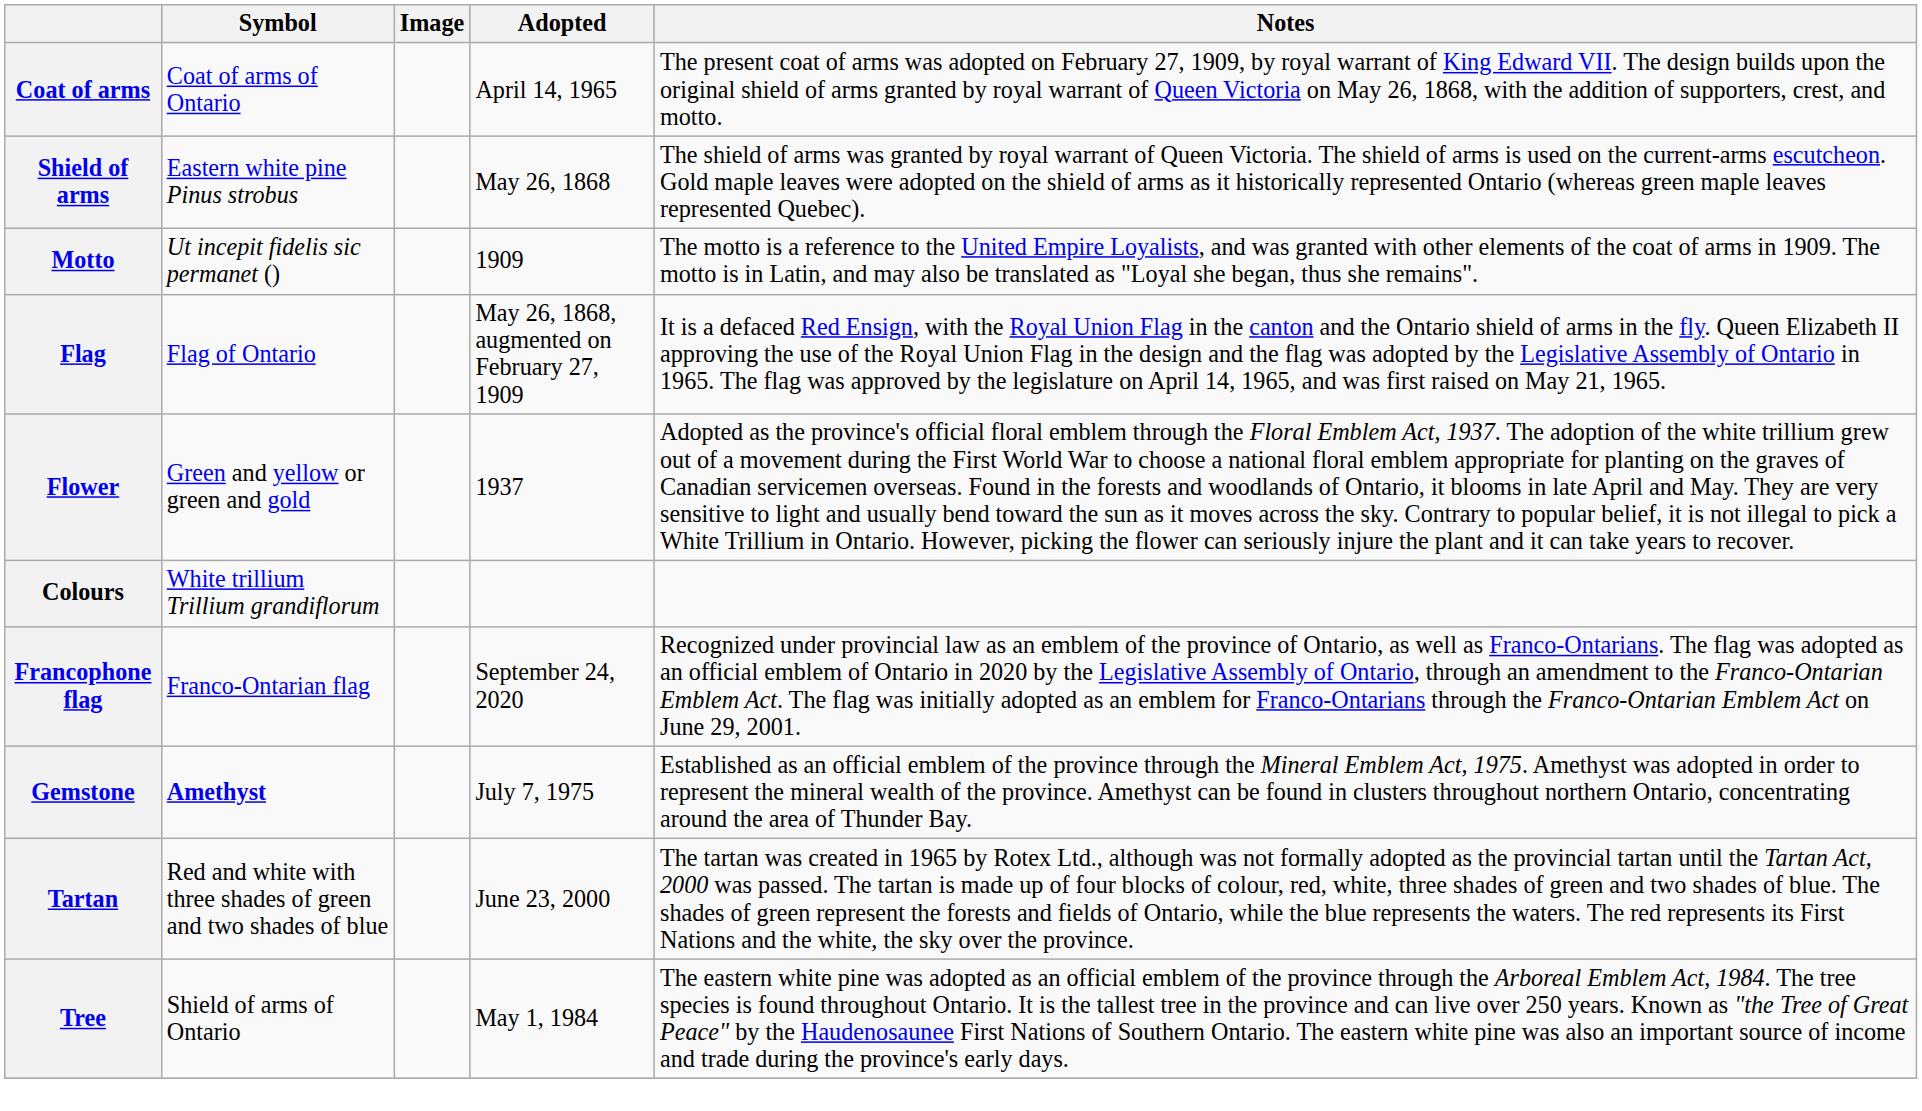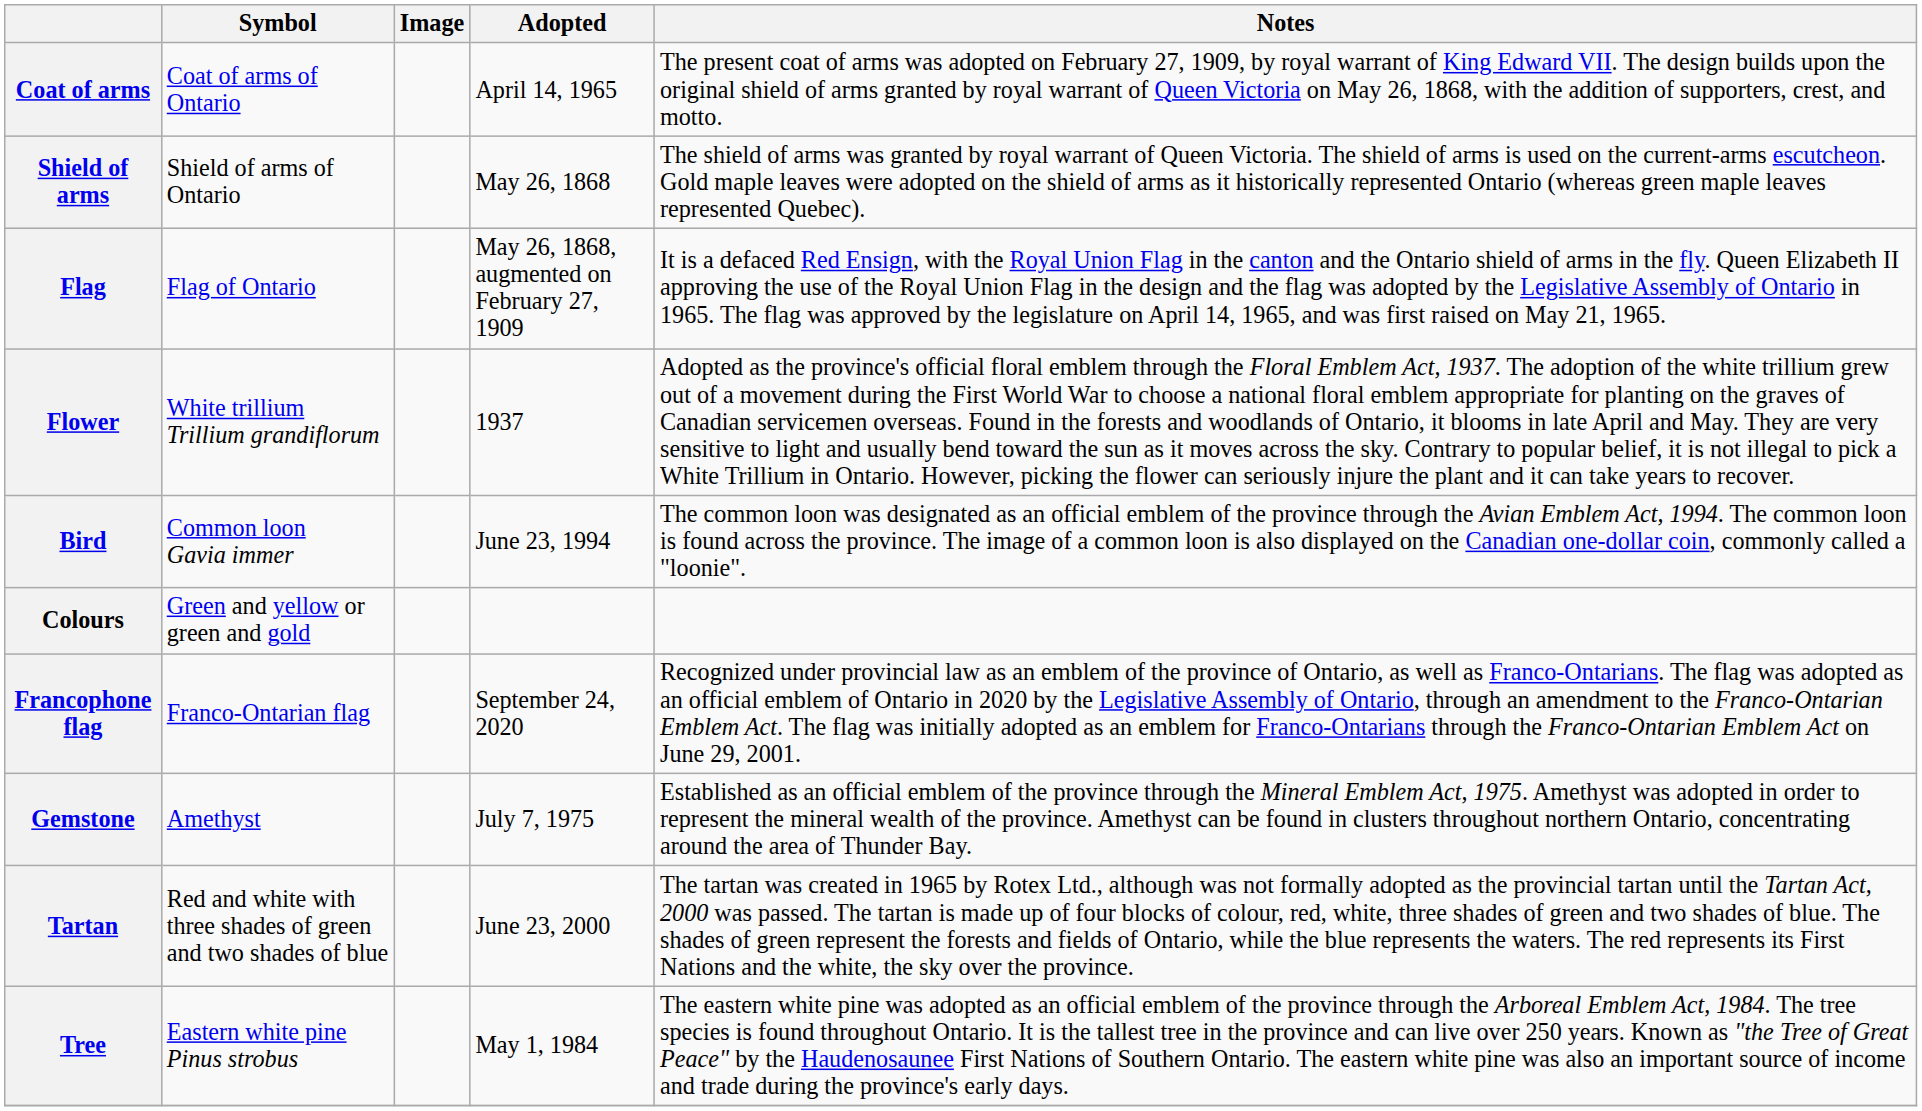 <table class="wikitable" style="width:80%;">
 <tr>
 <th></th>
 <th>Symbol</th>
 <th>Image</th>
 <th>Adopted</th>
 <th>Notes</th>
 </tr>
 <tr>
 <th><a href='#'>Coat of arms</a></th>
 <td><a href='#'>Coat of arms of Ontario</a></td>
 <td></td>
 <td>April 14, 1965</td>
 <td>The present coat of arms was adopted on February 27, 1909, by royal warrant of <a href='#'>King Edward VII</a>. The design builds upon the original shield of arms granted by royal warrant of <a href='#'>Queen Victoria</a> on May 26, 1868, with the addition of supporters, crest, and motto.</td>
 </tr>
 <tr>
 <th><a href='#'>Shield of arms</a></th>
-<td><a href='#'>Eastern white pine</a><br><em>Pinus strobus</em></td>
+<td>Shield of arms of Ontario</td>
 <td></td>
 <td>May 26, 1868</td>
 <td>The shield of arms was granted by royal warrant of Queen Victoria. The shield of arms is used on the current-arms <a href='#'>escutcheon</a>. Gold maple leaves were adopted on the shield of arms as it historically represented Ontario (whereas green maple leaves represented Quebec).</td>
-</tr>
-<tr>
-<th><a href='#'>Motto</a></th>
-<td><em>Ut incepit fidelis sic permanet</em> ()</td>
-<td></td>
-<td>1909</td>
-<td>The motto is a reference to the <a href='#'>United Empire Loyalists</a>, and was granted with other elements of the coat of arms in 1909. The motto is in Latin, and may also be translated as "Loyal she began, thus she remains".</td>
 </tr>
 <tr>
 <th><a href='#'>Flag</a></th>
 <td><a href='#'>Flag of Ontario</a></td>
 <td></td>
 <td>May 26, 1868, augmented on February 27, 1909</td>
 <td>It is a defaced <a href='#'>Red Ensign</a>, with the <a href='#'>Royal Union Flag</a> in the <a href='#'>canton</a> and the Ontario shield of arms in the <a href='#'>fly</a>. Queen Elizabeth II approving the use of the Royal Union Flag in the design and the flag was adopted by the <a href='#'>Legislative Assembly of Ontario</a> in 1965. The flag was approved by the legislature on April 14, 1965, and was first raised on May 21, 1965.</td>
 </tr>
 <tr>
 <th><a href='#'>Flower</a></th>
-<td><a href='#'>Green</a> and <a href='#'>yellow</a> or green and <a href='#'>gold</a></td>
+<td><a href='#'>White trillium</a><br><em>Trillium grandiflorum</em></td>
 <td></td>
 <td>1937</td>
 <td>Adopted as the province's official floral emblem through the <em>Floral Emblem Act, 1937</em>. The adoption of the white trillium grew out of a movement during the First World War to choose a national floral emblem appropriate for planting on the graves of Canadian servicemen overseas. Found in the forests and woodlands of Ontario, it blooms in late April and May. They are very sensitive to light and usually bend toward the sun as it moves across the sky. Contrary to popular belief, it is not illegal to pick a White Trillium in Ontario. However, picking the flower can seriously injure the plant and it can take years to recover.</td>
 </tr>
 <tr>
+<th><a href='#'>Bird</a></th>
+<td><a href='#'>Common loon</a><br><em>Gavia immer</em></td>
+<td></td>
+<td>June 23, 1994</td>
+<td>The common loon was designated as an official emblem of the province through the <em>Avian Emblem Act, 1994</em>. The common loon is found across the province. The image of a common loon is also displayed on the <a href='#'>Canadian one-dollar coin</a>, commonly called a "loonie".</td>
+</tr>
+<tr>
 <th>Colours</th>
-<td><a href='#'>White trillium</a><br><em>Trillium grandiflorum</em></td>
+<td><a href='#'>Green</a> and <a href='#'>yellow</a> or green and <a href='#'>gold</a></td>
 <td></td>
 <td></td>
 <td></td>
 </tr>
 <tr>
 <th><a href='#'>Francophone flag</a></th>
 <td><a href='#'>Franco-Ontarian flag</a></td>
 <td></td>
 <td>September 24, 2020</td>
 <td>Recognized under provincial law as an emblem of the province of Ontario, as well as <a href='#'>Franco-Ontarians</a>. The flag was adopted as an official emblem of Ontario in 2020 by the <a href='#'>Legislative Assembly of Ontario</a>, through an amendment to the <em>Franco-Ontarian Emblem Act</em>. The flag was initially adopted as an emblem for <a href='#'>Franco-Ontarians</a> through the <em>Franco-Ontarian Emblem Act</em> on June 29, 2001.</td>
 </tr>
 <tr>
 <th><a href='#'>Gemstone</a></th>
-<td><strong><a href='#'>Amethyst</a></strong></td>
+<td><a href='#'>Amethyst</a></td>
 <td></td>
 <td>July 7, 1975</td>
 <td>Established as an official emblem of the province through the <em>Mineral Emblem Act, 1975</em>. Amethyst was adopted in order to represent the mineral wealth of the province. Amethyst can be found in clusters throughout northern Ontario, concentrating around the area of Thunder Bay.</td>
 </tr>
 <tr>
 <th><a href='#'>Tartan</a></th>
 <td>Red and white with three shades of green and two shades of blue</td>
 <td></td>
 <td>June 23, 2000</td>
 <td>The tartan was created in 1965 by Rotex Ltd., although was not formally adopted as the provincial tartan until the <em>Tartan Act, 2000</em> was passed. The tartan is made up of four blocks of colour, red, white, three shades of green and two shades of blue. The shades of green represent the forests and fields of Ontario, while the blue represents the waters. The red represents its First Nations and the white, the sky over the province.</td>
 </tr>
 <tr>
 <th><a href='#'>Tree</a></th>
-<td>Shield of arms of Ontario</td>
+<td><a href='#'>Eastern white pine</a><br><em>Pinus strobus</em></td>
 <td></td>
 <td>May 1, 1984</td>
 <td>The eastern white pine was adopted as an official emblem of the province through the <em>Arboreal Emblem Act, 1984</em>. The tree species is found throughout Ontario. It is the tallest tree in the province and can live over 250 years. Known as <em>"the Tree of Great Peace"</em> by the <a href='#'>Haudenosaunee</a> First Nations of Southern Ontario. The eastern white pine was also an important source of income and trade during the province's early days.</td>
 </tr>
 <tr>
 </tr>
 </table>
